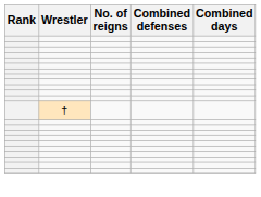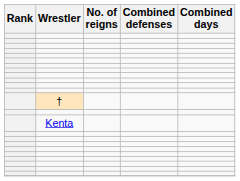 <table class="wikitable sortable" style="text-align:center">
 <tr>
 <th>Rank</th>
 <th>Wrestler</th>
 <th>No. of<br>reigns</th>
 <th>Combined<br>defenses</th>
 <th>Combined<br>days</th>
 </tr>
 <tr>
 <th></th>
 <td></td>
 <td></td>
 <td></td>
 <td></td>
 </tr>
 <tr>
 <th></th>
 <td></td>
 <td></td>
 <td></td>
 <td></td>
 </tr>
 <tr>
 <th></th>
 <td></td>
 <td></td>
 <td></td>
 <td></td>
 </tr>
 <tr>
 <th></th>
 <td></td>
 <td></td>
 <td></td>
 <td></td>
 </tr>
 <tr>
 <th></th>
 <td></td>
 <td></td>
 <td></td>
 <td></td>
 </tr>
 <tr>
 <th></th>
 <td></td>
 <td></td>
 <td></td>
 <td></td>
 </tr>
 <tr>
 <th></th>
 <td></td>
 <td></td>
 <td></td>
 <td></td>
 </tr>
 <tr>
 <th></th>
 <td></td>
 <td></td>
 <td></td>
 <td></td>
 </tr>
 <tr>
 <th></th>
 <td></td>
 <td></td>
 <td></td>
 <td></td>
 </tr>
 <tr>
 <th></th>
 <td></td>
 <td></td>
 <td></td>
 <td></td>
 </tr>
 <tr>
 <th></th>
 <td></td>
 <td></td>
 <td></td>
 <td></td>
 </tr>
 <tr>
 <th></th>
 <td></td>
 <td></td>
 <td></td>
 <td></td>
 </tr>
 <tr>
 <th></th>
 <td style="background-color:#FFE6BD"> †</td>
 <td></td>
 <td></td>
 <td></td>
 </tr>
 <tr>
 <th></th>
 <td></td>
 <td></td>
 <td></td>
 <td></td>
 </tr>
 <tr>
 <th></th>
+<td><a href='#'>Kenta</a></td>
+<td></td>
+<td></td>
+<td></td>
+</tr>
+<tr>
+<th></th>
 <td></td>
 <td></td>
 <td></td>
 <td></td>
 </tr>
 <tr>
 <th></th>
 <td></td>
 <td></td>
 <td></td>
 <td></td>
 </tr>
 <tr>
 <th></th>
 <td></td>
 <td></td>
 <td></td>
 <td></td>
 </tr>
 <tr>
 <th></th>
 <td></td>
 <td></td>
 <td></td>
 <td></td>
 </tr>
 <tr>
 <th></th>
 <td></td>
 <td></td>
 <td></td>
 <td></td>
 </tr>
 <tr>
 <th></th>
 <td></td>
 <td></td>
 <td></td>
 <td></td>
 </tr>
 <tr>
 <th></th>
 <td></td>
 <td></td>
 <td></td>
 <td></td>
 </tr>
 <tr>
 <th></th>
 <td></td>
 <td></td>
 <td></td>
 <td></td>
 </tr>
 <tr>
 <th></th>
 <td></td>
 <td></td>
 <td></td>
 <td></td>
 </tr>
 <tr>
 </tr>
 </table>
